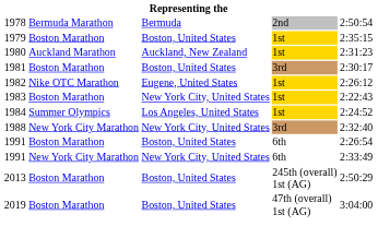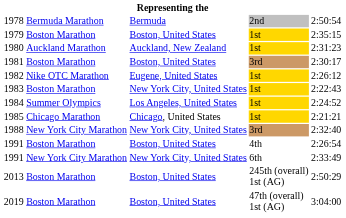 <table>
 <tr>
 <th colspan="5">Representing the </th>
 </tr>
 <tr>
 <td>1978</td>
 <td><a href='#'>Bermuda Marathon</a></td>
 <td><a href='#'>Bermuda</a></td>
 <td style="background: silver">2nd</td>
 <td>2:50:54</td>
 </tr>
 <tr>
 <td>1979</td>
 <td><a href='#'>Boston Marathon</a></td>
 <td><a href='#'>Boston, United States</a></td>
 <td style="background: gold">1st</td>
 <td>2:35:15</td>
 </tr>
 <tr>
 <td>1980</td>
 <td><a href='#'>Auckland Marathon</a></td>
 <td><a href='#'>Auckland, New Zealand</a></td>
 <td style="background: gold">1st</td>
 <td>2:31:23</td>
 </tr>
 <tr>
 <td>1981</td>
 <td><a href='#'>Boston Marathon</a></td>
 <td><a href='#'>Boston, United States</a></td>
 <td style="background:#c96;">3rd</td>
 <td>2:30:17</td>
 </tr>
 <tr>
 <td>1982</td>
 <td><a href='#'>Nike OTC Marathon</a></td>
 <td><a href='#'>Eugene, United States</a></td>
 <td style="background: gold">1st</td>
 <td>2:26:12</td>
 </tr>
 <tr>
 <td>1983</td>
 <td><a href='#'>Boston Marathon</a></td>
 <td><a href='#'>New York City, United States</a></td>
 <td style="background: gold">1st</td>
 <td>2:22:43</td>
 </tr>
 <tr>
 <td>1984</td>
 <td><a href='#'>Summer Olympics</a></td>
 <td><a href='#'>Los Angeles, United States</a></td>
 <td style="background: gold">1st</td>
 <td>2:24:52</td>
 </tr>
 <tr>
+<td>1985</td>
+<td><a href='#'>Chicago Marathon</a></td>
+<td><a href='#'>Chicago</a>, United States</td>
+<td style="background: gold">1st</td>
+<td>2:21:21</td>
+</tr>
+<tr>
 <td>1988</td>
 <td><a href='#'>New York City Marathon</a></td>
 <td><a href='#'>New York City, United States</a></td>
 <td style="background:#c96;">3rd</td>
 <td>2:32:40</td>
 </tr>
 <tr>
 <td>1991</td>
 <td><a href='#'>Boston Marathon</a></td>
 <td><a href='#'>Boston, United States</a></td>
-<td style="background: white">6th</td>
+<td style="background: white">4th</td>
 <td>2:26:54</td>
 </tr>
 <tr>
 <td>1991</td>
 <td><a href='#'>New York City Marathon</a></td>
 <td><a href='#'>New York City, United States</a></td>
 <td style="background: white">6th</td>
 <td>2:33:49</td>
 </tr>
 <tr>
 <td>2013</td>
 <td><a href='#'>Boston Marathon</a></td>
 <td><a href='#'>Boston, United States</a></td>
 <td style="background: white">245th (overall) <br> 1st (AG)</td>
 <td>2:50:29</td>
 </tr>
 <tr>
 <td>2019</td>
 <td><a href='#'>Boston Marathon</a></td>
 <td><a href='#'>Boston, United States</a></td>
 <td style="background: white">47th (overall) <br> 1st (AG)</td>
 <td>3:04:00</td>
 </tr>
 </table>
